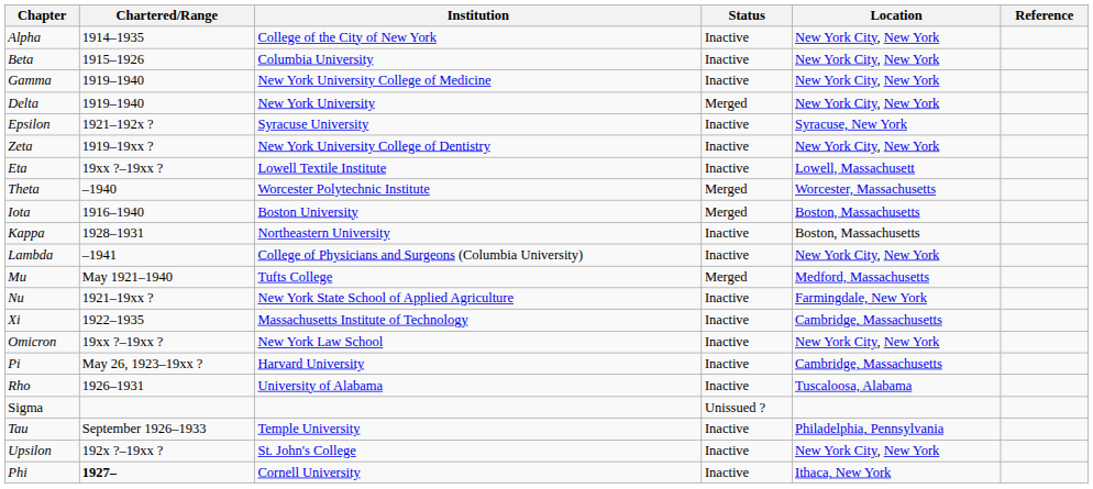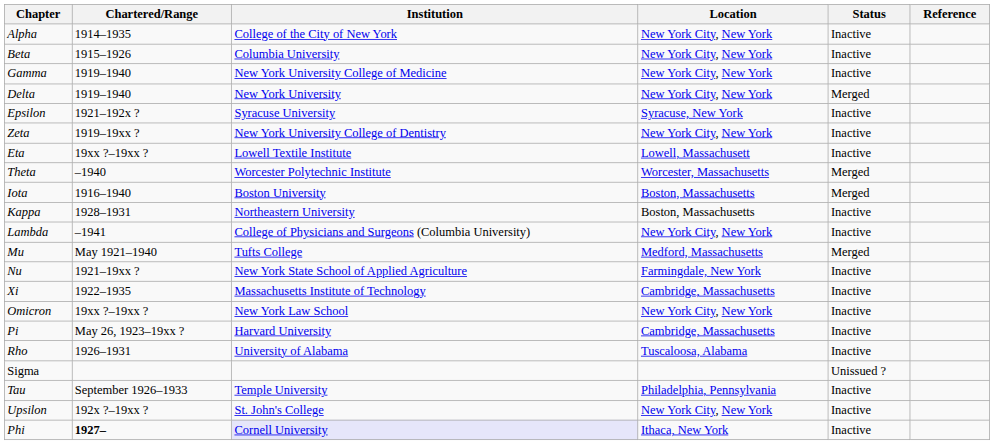 <table class="wikitable sortable" style="width:100%;">
 <tr>
 <th>Chapter</th>
 <th>Chartered/Range</th>
 <th>Institution</th>
+<th>Location</th>
 <th>Status</th>
-<th>Location</th>
 <th>Reference</th>
 </tr>
 <tr>
 <td><em>Alpha</em></td>
 <td>1914–1935</td>
 <td><a href='#'>College of the City of New York</a></td>
+<td><a href='#'>New York City</a>, <a href='#'>New York</a></td>
 <td>Inactive</td>
-<td><a href='#'>New York City</a>, <a href='#'>New York</a></td>
 <td></td>
 </tr>
 <tr>
 <td><em>Beta</em></td>
 <td>1915–1926</td>
 <td><a href='#'>Columbia University</a></td>
+<td><a href='#'>New York City</a>, <a href='#'>New York</a></td>
 <td>Inactive</td>
-<td><a href='#'>New York City</a>, <a href='#'>New York</a></td>
 <td></td>
 </tr>
 <tr>
 <td><em>Gamma</em></td>
 <td>1919–1940</td>
 <td><a href='#'>New York University College of Medicine</a></td>
+<td><a href='#'>New York City</a>, <a href='#'>New York</a></td>
 <td>Inactive</td>
-<td><a href='#'>New York City</a>, <a href='#'>New York</a></td>
 <td></td>
 </tr>
 <tr>
 <td><em>Delta</em></td>
 <td>1919–1940</td>
 <td><a href='#'>New York University</a></td>
+<td><a href='#'>New York City</a>, <a href='#'>New York</a></td>
 <td>Merged</td>
-<td><a href='#'>New York City</a>, <a href='#'>New York</a></td>
 <td></td>
 </tr>
 <tr>
 <td><em>Epsilon</em></td>
 <td>1921–192x ?</td>
 <td><a href='#'>Syracuse University</a></td>
+<td><a href='#'>Syracuse, New York</a></td>
 <td>Inactive</td>
-<td><a href='#'>Syracuse, New York</a></td>
 <td></td>
 </tr>
 <tr>
 <td><em>Zeta</em></td>
 <td>1919–19xx ?</td>
 <td><a href='#'>New York University College of Dentistry</a></td>
+<td><a href='#'>New York City</a>, <a href='#'>New York</a></td>
 <td>Inactive</td>
-<td><a href='#'>New York City</a>, <a href='#'>New York</a></td>
 <td></td>
 </tr>
 <tr>
 <td><em>Eta</em></td>
 <td>19xx ?–19xx ?</td>
 <td><a href='#'>Lowell Textile Institute</a></td>
+<td><a href='#'>Lowell, Massachusett</a></td>
 <td>Inactive</td>
-<td><a href='#'>Lowell, Massachusett</a></td>
 <td></td>
 </tr>
 <tr>
 <td><em>Theta</em></td>
 <td>–1940</td>
 <td><a href='#'>Worcester Polytechnic Institute</a></td>
+<td><a href='#'>Worcester, Massachusetts</a></td>
 <td>Merged</td>
-<td><a href='#'>Worcester, Massachusetts</a></td>
 <td></td>
 </tr>
 <tr>
 <td><em>Iota</em></td>
 <td>1916–1940</td>
 <td><a href='#'>Boston University</a></td>
+<td><a href='#'>Boston, Massachusetts</a></td>
 <td>Merged</td>
-<td><a href='#'>Boston, Massachusetts</a></td>
 <td></td>
 </tr>
 <tr>
 <td><em>Kappa</em></td>
 <td>1928–1931</td>
 <td><a href='#'>Northeastern University</a></td>
+<td>Boston, Massachusetts</td>
 <td>Inactive</td>
-<td>Boston, Massachusetts</td>
 <td></td>
 </tr>
 <tr>
 <td><em>Lambda</em></td>
 <td>–1941</td>
 <td><a href='#'>College of Physicians and Surgeons</a> (Columbia University)</td>
+<td><a href='#'>New York City</a>, <a href='#'>New York</a></td>
 <td>Inactive</td>
-<td><a href='#'>New York City</a>, <a href='#'>New York</a></td>
 <td></td>
 </tr>
 <tr>
 <td><em>Mu</em></td>
 <td>May 1921–1940</td>
 <td><a href='#'>Tufts College</a></td>
+<td><a href='#'>Medford, Massachusetts</a></td>
 <td>Merged</td>
-<td><a href='#'>Medford, Massachusetts</a></td>
 <td></td>
 </tr>
 <tr>
 <td><em>Nu</em></td>
 <td>1921–19xx ?</td>
 <td><a href='#'>New York State School of Applied Agriculture</a></td>
+<td><a href='#'>Farmingdale, New York</a></td>
 <td>Inactive</td>
-<td><a href='#'>Farmingdale, New York</a></td>
 <td></td>
 </tr>
 <tr>
 <td><em>Xi</em></td>
 <td>1922–1935</td>
 <td><a href='#'>Massachusetts Institute of Technology</a></td>
+<td><a href='#'>Cambridge, Massachusetts</a></td>
 <td>Inactive</td>
-<td><a href='#'>Cambridge, Massachusetts</a></td>
 <td></td>
 </tr>
 <tr>
 <td><em>Omicron</em></td>
 <td>19xx ?–19xx ?</td>
 <td><a href='#'>New York Law School</a></td>
+<td><a href='#'>New York City</a>, <a href='#'>New York</a></td>
 <td>Inactive</td>
-<td><a href='#'>New York City</a>, <a href='#'>New York</a></td>
 <td></td>
 </tr>
 <tr>
 <td><em>Pi</em></td>
 <td>May 26, 1923–19xx ?</td>
 <td><a href='#'>Harvard University</a></td>
+<td><a href='#'>Cambridge, Massachusetts</a></td>
 <td>Inactive</td>
-<td><a href='#'>Cambridge, Massachusetts</a></td>
 <td></td>
 </tr>
 <tr>
 <td><em>Rho</em></td>
 <td>1926–1931</td>
 <td><a href='#'>University of Alabama</a></td>
+<td><a href='#'>Tuscaloosa, Alabama</a></td>
 <td>Inactive</td>
-<td><a href='#'>Tuscaloosa, Alabama</a></td>
 <td></td>
 </tr>
 <tr>
 <td>Sigma</td>
 <td></td>
 <td></td>
+<td></td>
 <td>Unissued ?</td>
-<td></td>
 <td></td>
 </tr>
 <tr>
 <td><em>Tau</em></td>
 <td>September 1926–1933</td>
 <td><a href='#'>Temple University</a></td>
+<td><a href='#'>Philadelphia, Pennsylvania</a></td>
 <td>Inactive</td>
-<td><a href='#'>Philadelphia, Pennsylvania</a></td>
 <td></td>
 </tr>
 <tr>
 <td><em>Upsilon</em></td>
 <td>192x ?–19xx ?</td>
 <td><a href='#'>St. John's College</a></td>
+<td><a href='#'>New York City</a>, <a href='#'>New York</a></td>
 <td>Inactive</td>
-<td><a href='#'>New York City</a>, <a href='#'>New York</a></td>
 <td></td>
 </tr>
 <tr>
 <td><em>Phi</em></td>
 <td><strong>1927–</strong></td>
-<td><a href='#'>Cornell University</a></td>
+<td style="background: lavender;"><a href='#'>Cornell University</a></td>
+<td><a href='#'>Ithaca, New York</a></td>
 <td>Inactive</td>
-<td><a href='#'>Ithaca, New York</a></td>
 <td></td>
 </tr>
 </table>
